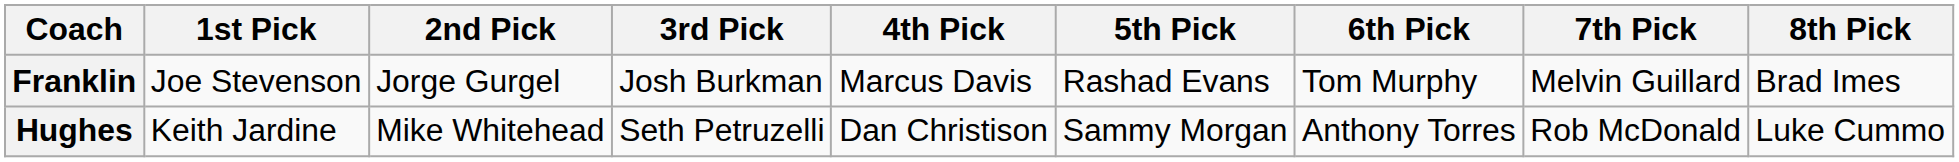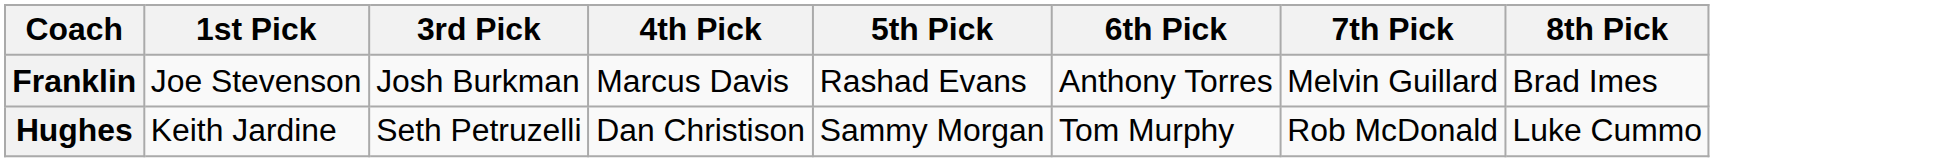 <table class="wikitable">
 <tr>
 <th>Coach</th>
 <th>1st Pick</th>
-<th>2nd Pick</th>
 <th>3rd Pick</th>
 <th>4th Pick</th>
 <th>5th Pick</th>
 <th>6th Pick</th>
 <th>7th Pick</th>
 <th>8th Pick</th>
 </tr>
 <tr>
 <th>Franklin</th>
 <td>Joe Stevenson</td>
-<td>Jorge Gurgel</td>
 <td>Josh Burkman</td>
 <td>Marcus Davis</td>
 <td>Rashad Evans</td>
-<td>Tom Murphy</td>
+<td>Anthony Torres</td>
 <td>Melvin Guillard</td>
 <td>Brad Imes</td>
 </tr>
 <tr>
 <th>Hughes</th>
 <td>Keith Jardine</td>
-<td>Mike Whitehead</td>
 <td>Seth Petruzelli</td>
 <td>Dan Christison</td>
 <td>Sammy Morgan</td>
-<td>Anthony Torres</td>
+<td>Tom Murphy</td>
 <td>Rob McDonald</td>
 <td>Luke Cummo</td>
 </tr>
 </table>
